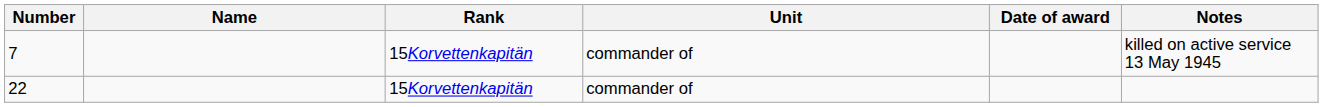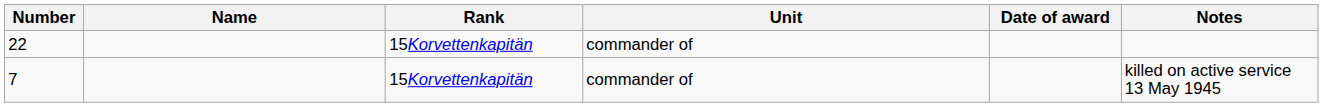 <table class="wikitable sortable" style="width:100%;">
 <tr>
 <th width="6%">Number</th>
 <th width="23%">Name</th>
 <th width="15%">Rank</th>
 <th width="31%" class="unsortable">Unit</th>
 <th width="10%">Date of award</th>
 <th width="15%" class="unsortable">Notes</th>
 </tr>
 <tr>
+<td>22</td>
+<td></td>
+<td><span>15</span><em><a href='#'>Korvettenkapitän</a></em></td>
+<td>commander of </td>
+<td></td>
+<td></td>
+</tr>
+<tr>
 <td>7</td>
 <td></td>
 <td><span>15</span><em><a href='#'>Korvettenkapitän</a></em></td>
 <td>commander of </td>
 <td></td>
 <td>killed on active service 13 May 1945</td>
 </tr>
-<tr>
-<td>22</td>
-<td></td>
-<td><span>15</span><em><a href='#'>Korvettenkapitän</a></em></td>
-<td>commander of </td>
-<td></td>
-<td></td>
-</tr>
 </table>
